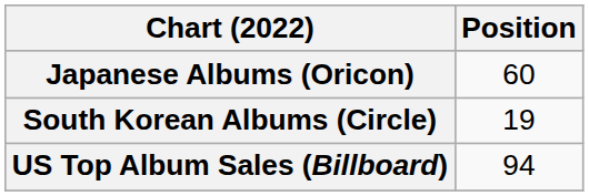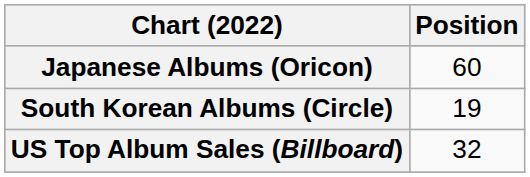 <table class="wikitable plainrowheaders" style="text-align:center">
 <tr>
 <th scope="col">Chart (2022)</th>
 <th scope="col">Position</th>
 </tr>
 <tr>
 <th scope="row">Japanese Albums (Oricon)</th>
 <td>60</td>
 </tr>
 <tr>
 <th scope="row">South Korean Albums (Circle)</th>
 <td>19</td>
 </tr>
 <tr>
 <th scope="row">US Top Album Sales (<em>Billboard</em>)</th>
-<td>94</td>
+<td>32</td>
 </tr>
 </table>
